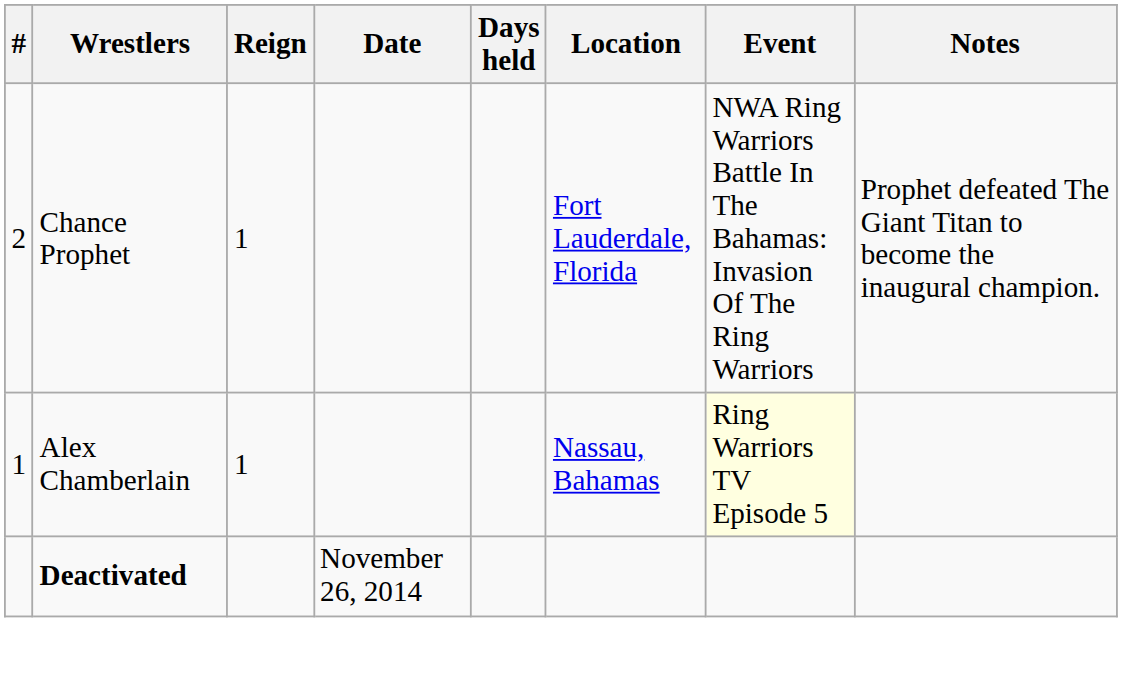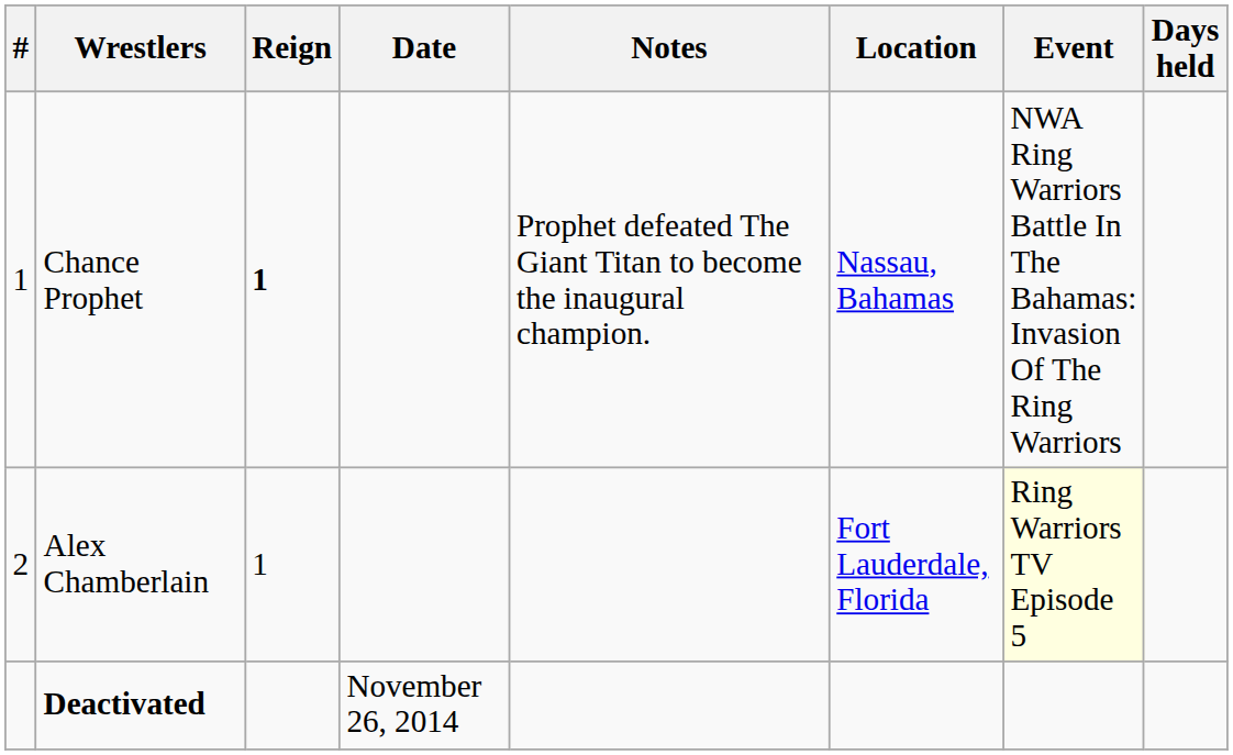 <table class="wikitable sortable" width=98%>
 <tr>
 <th width=0%>#</th>
 <th width=20%>Wrestlers</th>
 <th width=0%>Reign</th>
 <th width=16%>Date</th>
-<th width=0%>Days<br>held</th>
+<th width=44% class="unsortable">Notes</th>
 <th width=15%>Location</th>
 <th width=15%>Event</th>
-<th width=44% class="unsortable">Notes</th>
+<th width=0%>Days<br>held</th>
+</tr>
+<tr>
+<td>1</td>
+<td>Chance Prophet</td>
+<td><strong>1</strong></td>
+<td></td>
+<td>Prophet defeated The Giant Titan to become the inaugural champion.</td>
+<td><a href='#'>Nassau, Bahamas</a></td>
+<td>NWA Ring Warriors Battle In The Bahamas: Invasion Of The Ring Warriors</td>
+<td></td>
 </tr>
 <tr>
 <td>2</td>
-<td>Chance Prophet</td>
+<td>Alex Chamberlain</td>
 <td>1</td>
 <td></td>
 <td></td>
 <td><a href='#'>Fort Lauderdale, Florida</a></td>
-<td>NWA Ring Warriors Battle In The Bahamas: Invasion Of The Ring Warriors</td>
-<td>Prophet defeated The Giant Titan to become the inaugural champion.</td>
-</tr>
-<tr>
-<td>1</td>
-<td>Alex Chamberlain</td>
-<td>1</td>
-<td></td>
-<td></td>
-<td><a href='#'>Nassau, Bahamas</a></td>
 <td style="background: lightyellow;">Ring Warriors TV Episode 5</td>
 <td></td>
 </tr>
 <tr>
 <td></td>
 <td><strong>Deactivated</strong></td>
 <td></td>
 <td>November 26, 2014</td>
 <td></td>
 <td></td>
 <td></td>
 <td></td>
 </tr>
 </table>
